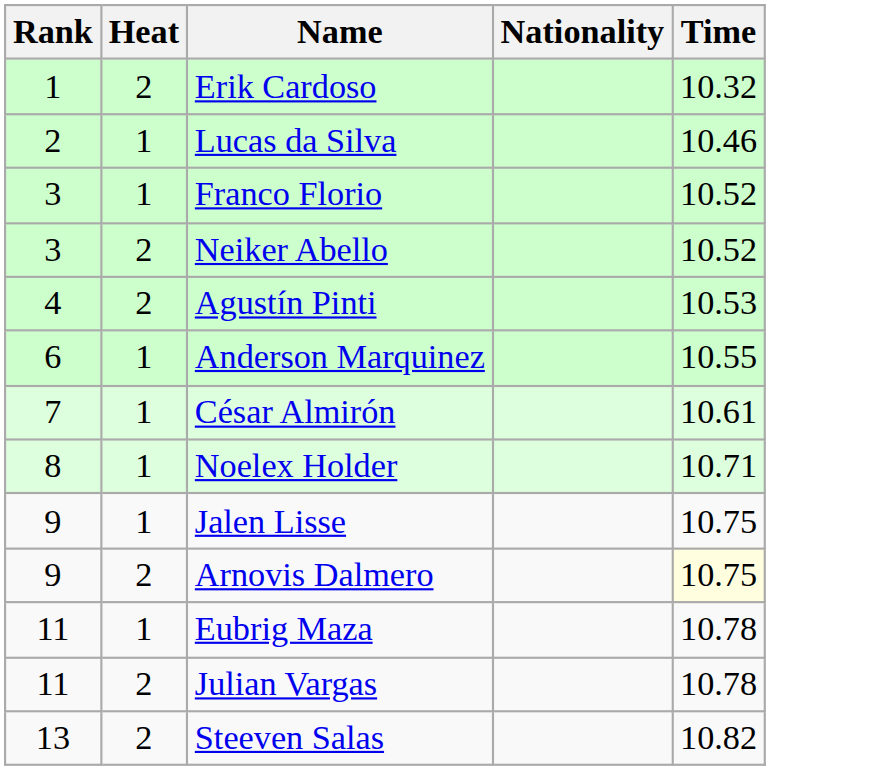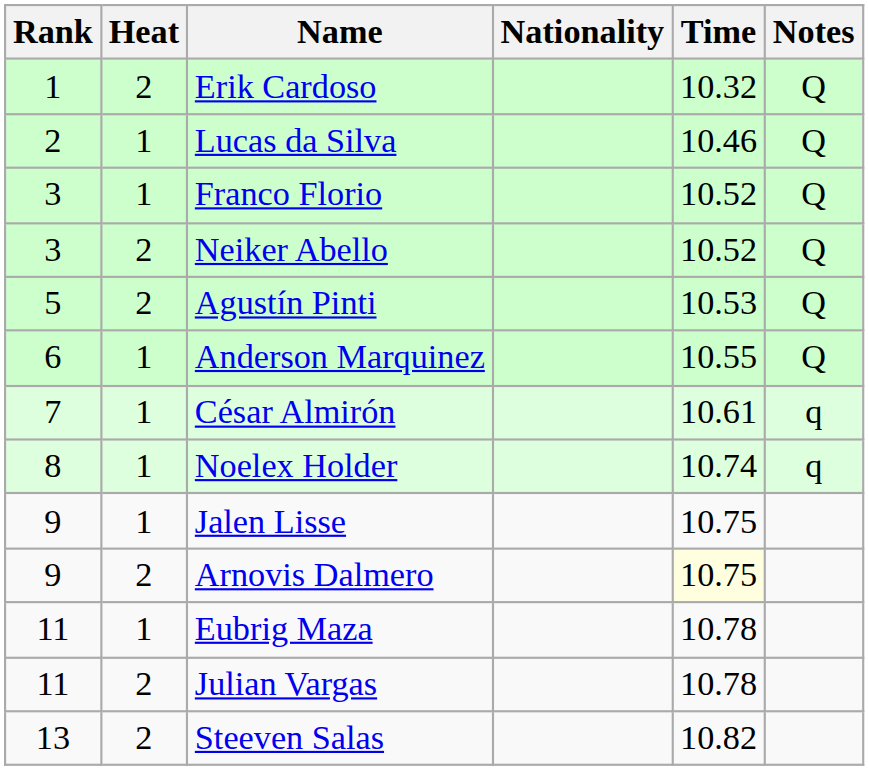 <table class="wikitable sortable" style="text-align:center">
 <tr>
 <th>Rank</th>
 <th>Heat</th>
 <th>Name</th>
 <th>Nationality</th>
 <th>Time</th>
+<th>Notes</th>
 </tr>
 <tr bgcolor=ccffcc>
 <td>1</td>
 <td>2</td>
 <td align=left><a href='#'>Erik Cardoso</a></td>
 <td align=left></td>
 <td>10.32</td>
+<td>Q</td>
 </tr>
 <tr bgcolor=ccffcc>
 <td>2</td>
 <td>1</td>
 <td align=left><a href='#'>Lucas da Silva</a></td>
 <td align=left></td>
 <td>10.46</td>
+<td>Q</td>
 </tr>
 <tr bgcolor=ccffcc>
 <td>3</td>
 <td>1</td>
 <td align=left><a href='#'>Franco Florio</a></td>
 <td align=left></td>
 <td>10.52</td>
+<td>Q</td>
 </tr>
 <tr bgcolor=ccffcc>
 <td>3</td>
 <td>2</td>
 <td align=left><a href='#'>Neiker Abello</a></td>
 <td align=left></td>
 <td>10.52</td>
+<td>Q</td>
 </tr>
 <tr bgcolor=ccffcc>
-<td>4</td>
+<td>5</td>
 <td>2</td>
 <td align=left><a href='#'>Agustín Pinti</a></td>
 <td align=left></td>
 <td>10.53</td>
+<td>Q</td>
 </tr>
 <tr bgcolor=ccffcc>
 <td>6</td>
 <td>1</td>
 <td align=left><a href='#'>Anderson Marquinez</a></td>
 <td align=left></td>
 <td>10.55</td>
+<td>Q</td>
 </tr>
 <tr bgcolor=ddffdd>
 <td>7</td>
 <td>1</td>
 <td align=left><a href='#'>César Almirón</a></td>
 <td align=left></td>
 <td>10.61</td>
+<td>q</td>
 </tr>
 <tr bgcolor=ddffdd>
 <td>8</td>
 <td>1</td>
 <td align=left><a href='#'>Noelex Holder</a></td>
 <td align=left></td>
-<td>10.71</td>
+<td>10.74</td>
+<td>q</td>
 </tr>
 <tr>
 <td>9</td>
 <td>1</td>
 <td align=left><a href='#'>Jalen Lisse</a></td>
 <td align=left></td>
 <td>10.75</td>
+<td></td>
 </tr>
 <tr>
 <td>9</td>
 <td>2</td>
 <td align=left><a href='#'>Arnovis Dalmero</a></td>
 <td align=left></td>
 <td style="background: lightyellow;">10.75</td>
+<td></td>
 </tr>
 <tr>
 <td>11</td>
 <td>1</td>
 <td align=left><a href='#'>Eubrig Maza</a></td>
 <td align=left></td>
 <td>10.78</td>
+<td></td>
 </tr>
 <tr>
 <td>11</td>
 <td>2</td>
 <td align=left><a href='#'>Julian Vargas</a></td>
 <td align=left></td>
 <td>10.78</td>
+<td></td>
 </tr>
 <tr>
 <td>13</td>
 <td>2</td>
 <td align=left><a href='#'>Steeven Salas</a></td>
 <td align=left></td>
 <td>10.82</td>
+<td></td>
 </tr>
 </table>
